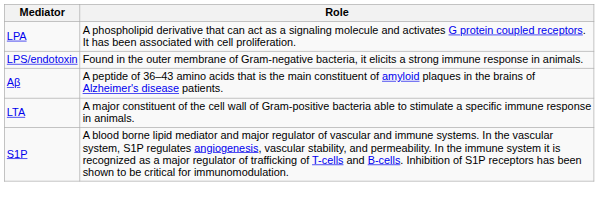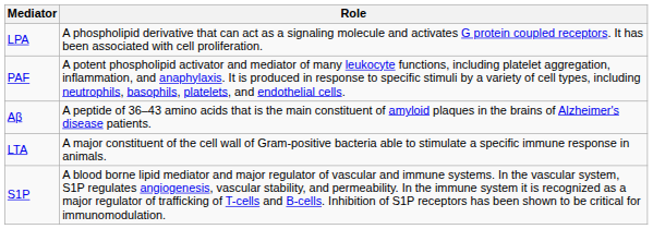 <table class="wikitable">
 <tr>
 <th>Mediator</th>
 <th>Role</th>
 </tr>
 <tr>
 <td><a href='#'>LPA</a></td>
 <td>A phospholipid derivative that can act as a signaling molecule and activates <a href='#'>G protein coupled receptors</a>. It has been associated with cell proliferation.</td>
 </tr>
 <tr>
-<td><a href='#'>LPS/endotoxin</a></td>
-<td>Found in the outer membrane of Gram-negative bacteria, it elicits a strong immune response in animals.</td>
+<td><a href='#'>PAF</a></td>
+<td>A potent phospholipid activator and mediator of many <a href='#'>leukocyte</a> functions, including platelet aggregation, inflammation, and <a href='#'>anaphylaxis</a>. It is produced in response to specific stimuli by a variety of cell types, including <a href='#'>neutrophils</a>, <a href='#'>basophils</a>, <a href='#'>platelets</a>, and <a href='#'>endothelial cells</a>.</td>
 </tr>
 <tr>
 <td><a href='#'>Aβ</a></td>
 <td>A peptide of 36–43 amino acids that is the main constituent of <a href='#'>amyloid</a> plaques in the brains of <a href='#'>Alzheimer's disease</a> patients.</td>
 </tr>
 <tr>
 <td><a href='#'>LTA</a></td>
 <td>A major constituent of the cell wall of Gram-positive bacteria able to stimulate a specific immune response in animals.</td>
 </tr>
 <tr>
 <td><a href='#'>S1P</a></td>
 <td>A blood borne lipid mediator and major regulator of vascular and immune systems. In the vascular system, S1P regulates <a href='#'>angiogenesis</a>, vascular stability, and permeability. In the immune system it is recognized as a major regulator of trafficking of <a href='#'>T-cells</a> and <a href='#'>B-cells</a>. Inhibition of S1P receptors has been shown to be critical for immunomodulation.</td>
 </tr>
 </table>
